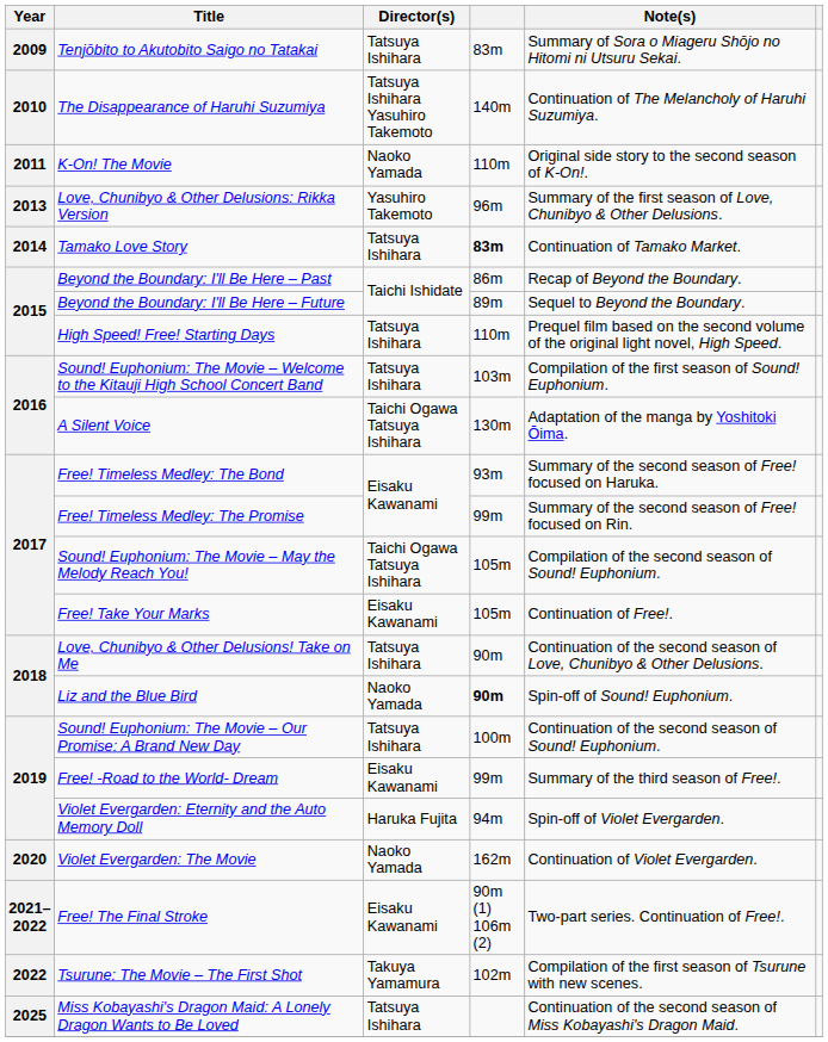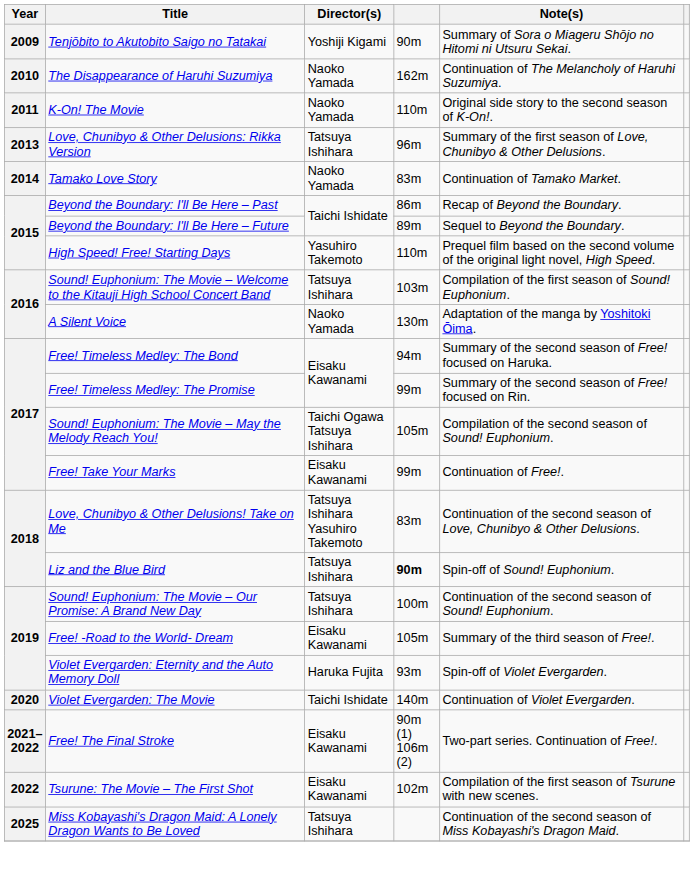 <table class="wikitable sortable plainrowheaders">
 <tr>
 <th scope="col" class="unsortable" width=10>Year</th>
 <th scope="col">Title</th>
 <th scope="col">Director(s)</th>
 <th scope="col"></th>
 <th scope="col" class="unsortable">Note(s)</th>
 <th scope="col" class="unsortable"></th>
 </tr>
 <tr>
 <th scope="row">2009</th>
 <td><em><a href='#'>Tenjōbito to Akutobito Saigo no Tatakai</a></em></td>
-<td>Tatsuya Ishihara</td>
-<td>83m</td>
+<td>Yoshiji Kigami</td>
+<td>90m</td>
 <td style="text-align:left;">Summary of <em>Sora o Miageru Shōjo no Hitomi ni Utsuru Sekai</em>.</td>
 <td></td>
 </tr>
 <tr>
 <th scope="row">2010</th>
 <td><em><a href='#'>The Disappearance of Haruhi Suzumiya</a></em></td>
-<td>Tatsuya Ishihara<br>Yasuhiro Takemoto</td>
-<td>140m</td>
+<td>Naoko Yamada</td>
+<td>162m</td>
 <td style="text-align:left;">Continuation of <em>The Melancholy of Haruhi Suzumiya</em>.</td>
 <td></td>
 </tr>
 <tr>
 <th scope="row">2011</th>
 <td><em><a href='#'>K-On! The Movie</a></em></td>
 <td>Naoko Yamada</td>
 <td>110m</td>
 <td style="text-align:left;">Original side story to the second season of <em>K-On!</em>.</td>
 <td></td>
 </tr>
 <tr>
 <th scope="row">2013</th>
 <td><em><a href='#'>Love, Chunibyo & Other Delusions: Rikka Version</a></em></td>
-<td>Yasuhiro Takemoto</td>
+<td>Tatsuya Ishihara</td>
 <td>96m</td>
 <td style="text-align:left;">Summary of the first season of <em>Love, Chunibyo & Other Delusions</em>.</td>
 <td></td>
 </tr>
 <tr>
 <th scope="row">2014</th>
 <td><em><a href='#'>Tamako Love Story</a></em></td>
-<td>Tatsuya Ishihara</td>
-<td><strong>83m</strong></td>
+<td>Naoko Yamada</td>
+<td>83m</td>
 <td style="text-align:left">Continuation of <em>Tamako Market</em>.</td>
 <td></td>
 </tr>
 <tr>
 <th scope="row" rowspan="3">2015</th>
 <td><em><a href='#'>Beyond the Boundary: I'll Be Here – Past</a></em></td>
 <td rowspan="2">Taichi Ishidate</td>
 <td>86m</td>
 <td style="text-align:left">Recap of <em>Beyond the Boundary</em>.</td>
 <td></td>
 </tr>
 <tr>
 <td><em><a href='#'>Beyond the Boundary: I'll Be Here – Future</a></em></td>
 <td>89m</td>
 <td style="text-align:left">Sequel to <em>Beyond the Boundary</em>.</td>
 <td></td>
 </tr>
 <tr>
 <td><em><a href='#'>High Speed! Free! Starting Days</a></em></td>
-<td>Tatsuya Ishihara</td>
+<td>Yasuhiro Takemoto</td>
 <td>110m</td>
 <td style="text-align:left">Prequel film based on the second volume of the original light novel, <em>High Speed</em>.</td>
 <td></td>
 </tr>
 <tr>
 <th scope="row" rowspan="2">2016</th>
 <td><em><a href='#'>Sound! Euphonium: The Movie – Welcome to the Kitauji High School Concert Band</a></em></td>
 <td>Tatsuya Ishihara</td>
 <td>103m</td>
 <td style="text-align:left">Compilation of the first season of <em>Sound! Euphonium</em>.</td>
 <td></td>
 </tr>
 <tr>
 <td><em><a href='#'>A Silent Voice</a></em></td>
-<td>Taichi Ogawa<br>Tatsuya Ishihara</td>
+<td>Naoko Yamada</td>
 <td>130m</td>
 <td style="text-align:left">Adaptation of the manga by <a href='#'>Yoshitoki Ōima</a>.</td>
 <td></td>
 </tr>
 <tr>
 <th scope="row" rowspan="4">2017</th>
 <td><em><a href='#'>Free! Timeless Medley: The Bond</a></em></td>
 <td rowspan="2">Eisaku Kawanami</td>
-<td>93m</td>
+<td>94m</td>
 <td style="text-align:left">Summary of the second season of <em>Free!</em> focused on Haruka.</td>
 <td></td>
 </tr>
 <tr>
 <td><em><a href='#'>Free! Timeless Medley: The Promise</a></em></td>
 <td>99m</td>
 <td style="text-align:left">Summary of the second season of <em>Free!</em> focused on Rin.</td>
 <td></td>
 </tr>
 <tr>
 <td><em><a href='#'>Sound! Euphonium: The Movie – May the Melody Reach You!</a></em></td>
 <td>Taichi Ogawa<br>Tatsuya Ishihara</td>
 <td>105m</td>
 <td style="text-align:left">Compilation of the second season of <em>Sound! Euphonium</em>.</td>
 <td></td>
 </tr>
 <tr>
 <td><em><a href='#'>Free! Take Your Marks</a></em></td>
 <td>Eisaku Kawanami</td>
-<td>105m</td>
+<td>99m</td>
 <td style="text-align:left">Continuation of <em>Free!</em>.</td>
 <td></td>
 </tr>
 <tr>
 <th scope="row" rowspan="2">2018</th>
 <td><em><a href='#'>Love, Chunibyo & Other Delusions! Take on Me</a></em></td>
-<td>Tatsuya Ishihara</td>
-<td>90m</td>
+<td>Tatsuya Ishihara<br>Yasuhiro Takemoto</td>
+<td>83m</td>
 <td style="text-align:left">Continuation of the second season of <em>Love, Chunibyo & Other Delusions</em>.</td>
 <td></td>
 </tr>
 <tr>
 <td><em><a href='#'>Liz and the Blue Bird</a></em></td>
-<td>Naoko Yamada</td>
+<td>Tatsuya Ishihara</td>
 <td><strong>90m</strong></td>
 <td style="text-align:left">Spin-off of <em>Sound! Euphonium</em>.</td>
 <td></td>
 </tr>
 <tr>
 <th scope="row" rowspan="3">2019</th>
 <td><em><a href='#'>Sound! Euphonium: The Movie – Our Promise: A Brand New Day</a></em></td>
 <td>Tatsuya Ishihara</td>
 <td>100m</td>
 <td style="text-align:left">Continuation of the second season of <em>Sound! Euphonium</em>.</td>
 <td></td>
 </tr>
 <tr>
 <td><em><a href='#'>Free! -Road to the World- Dream</a></em></td>
 <td>Eisaku Kawanami</td>
-<td>99m</td>
+<td>105m</td>
 <td style="text-align:left">Summary of the third season of <em>Free!</em>.</td>
 <td></td>
 </tr>
 <tr>
 <td><em><a href='#'>Violet Evergarden: Eternity and the Auto Memory Doll</a></em></td>
 <td>Haruka Fujita</td>
-<td>94m</td>
+<td>93m</td>
 <td style="text-align:left">Spin-off of <em>Violet Evergarden</em>.</td>
 <td></td>
 </tr>
 <tr>
 <th scope="row">2020</th>
 <td><em><a href='#'>Violet Evergarden: The Movie</a></em></td>
-<td>Naoko Yamada</td>
-<td>162m</td>
+<td>Taichi Ishidate</td>
+<td>140m</td>
 <td style="text-align:left">Continuation of <em>Violet Evergarden</em>.</td>
 <td></td>
 </tr>
 <tr>
 <th scope="row">2021–2022</th>
 <td><em><a href='#'>Free! The Final Stroke</a></em></td>
 <td>Eisaku Kawanami</td>
 <td>90m (1)<br>106m (2)</td>
 <td style="text-align:left">Two-part series. Continuation of <em>Free!</em>.</td>
 <td></td>
 </tr>
 <tr>
 <th scope="row">2022</th>
 <td><em><a href='#'>Tsurune: The Movie – The First Shot</a></em></td>
-<td>Takuya Yamamura</td>
+<td>Eisaku Kawanami</td>
 <td>102m</td>
 <td style="text-align:left">Compilation of the first season of <em>Tsurune</em> with new scenes.</td>
 <td></td>
 </tr>
 <tr>
 <th scope="row">2025</th>
 <td><em><a href='#'>Miss Kobayashi's Dragon Maid: A Lonely Dragon Wants to Be Loved</a></em></td>
 <td>Tatsuya Ishihara</td>
 <td></td>
 <td style="text-align:left">Continuation of the second season of <em>Miss Kobayashi's Dragon Maid</em>.</td>
 <td></td>
 </tr>
 <tr>
 </tr>
 </table>
